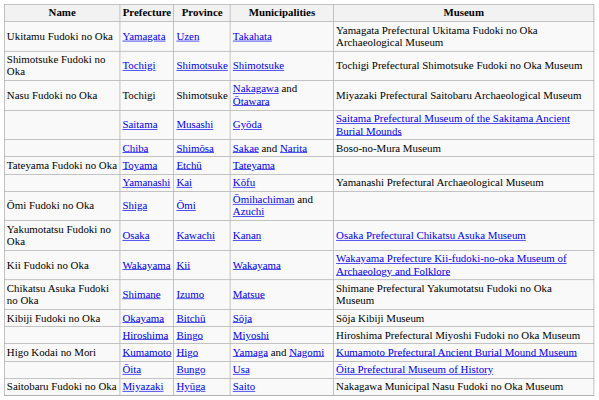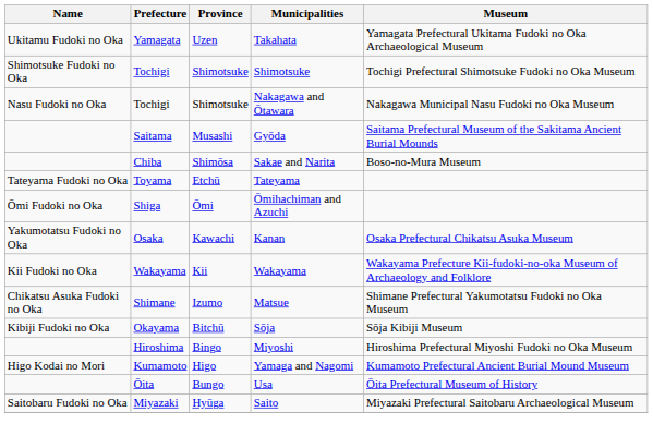 <table class="wikitable">
 <tr>
 <th>Name</th>
 <th>Prefecture</th>
 <th>Province</th>
 <th>Municipalities</th>
 <th>Museum</th>
 </tr>
 <tr>
 <td>Ukitamu Fudoki no Oka</td>
 <td><a href='#'>Yamagata</a></td>
 <td><a href='#'>Uzen</a></td>
 <td><a href='#'>Takahata</a></td>
 <td>Yamagata Prefectural Ukitama Fudoki no Oka Archaeological Museum</td>
 </tr>
 <tr>
 <td>Shimotsuke Fudoki no Oka</td>
 <td><a href='#'>Tochigi</a></td>
 <td><a href='#'>Shimotsuke</a></td>
 <td><a href='#'>Shimotsuke</a></td>
 <td>Tochigi Prefectural Shimotsuke Fudoki no Oka Museum</td>
 </tr>
 <tr>
 <td>Nasu Fudoki no Oka</td>
 <td>Tochigi</td>
 <td>Shimotsuke</td>
 <td><a href='#'>Nakagawa</a> and <a href='#'>Ōtawara</a></td>
-<td>Miyazaki Prefectural Saitobaru Archaeological Museum</td>
+<td>Nakagawa Municipal Nasu Fudoki no Oka Museum</td>
 </tr>
 <tr>
 <td></td>
 <td><a href='#'>Saitama</a></td>
 <td><a href='#'>Musashi</a></td>
 <td><a href='#'>Gyōda</a></td>
 <td><a href='#'>Saitama Prefectural Museum of the Sakitama Ancient Burial Mounds</a></td>
 </tr>
 <tr>
 <td></td>
 <td><a href='#'>Chiba</a></td>
 <td><a href='#'>Shimōsa</a></td>
 <td><a href='#'>Sakae</a> and <a href='#'>Narita</a></td>
 <td>Boso-no-Mura Museum</td>
 </tr>
 <tr>
 <td>Tateyama Fudoki no Oka</td>
 <td><a href='#'>Toyama</a></td>
 <td><a href='#'>Etchū</a></td>
 <td><a href='#'>Tateyama</a></td>
 <td></td>
-</tr>
-<tr>
-<td></td>
-<td><a href='#'>Yamanashi</a></td>
-<td><a href='#'>Kai</a></td>
-<td><a href='#'>Kōfu</a></td>
-<td>Yamanashi Prefectural Archaeological Museum</td>
 </tr>
 <tr>
 <td>Ōmi Fudoki no Oka</td>
 <td><a href='#'>Shiga</a></td>
 <td><a href='#'>Ōmi</a></td>
 <td><a href='#'>Ōmihachiman</a> and <a href='#'>Azuchi</a></td>
 <td></td>
 </tr>
 <tr>
 <td>Yakumotatsu Fudoki no Oka</td>
 <td><a href='#'>Osaka</a></td>
 <td><a href='#'>Kawachi</a></td>
 <td><a href='#'>Kanan</a></td>
 <td><a href='#'>Osaka Prefectural Chikatsu Asuka Museum</a></td>
 </tr>
 <tr>
 <td>Kii Fudoki no Oka</td>
 <td><a href='#'>Wakayama</a></td>
 <td><a href='#'>Kii</a></td>
 <td><a href='#'>Wakayama</a></td>
 <td><a href='#'>Wakayama Prefecture Kii-fudoki-no-oka Museum of Archaeology and Folklore</a></td>
 </tr>
 <tr>
 <td>Chikatsu Asuka Fudoki no Oka</td>
 <td><a href='#'>Shimane</a></td>
 <td><a href='#'>Izumo</a></td>
 <td><a href='#'>Matsue</a></td>
 <td>Shimane Prefectural Yakumotatsu Fudoki no Oka Museum</td>
 </tr>
 <tr>
 <td>Kibiji Fudoki no Oka</td>
 <td><a href='#'>Okayama</a></td>
 <td><a href='#'>Bitchū</a></td>
 <td><a href='#'>Sōja</a></td>
 <td>Sōja Kibiji Museum</td>
 </tr>
 <tr>
 <td></td>
 <td><a href='#'>Hiroshima</a></td>
 <td><a href='#'>Bingo</a></td>
 <td><a href='#'>Miyoshi</a></td>
 <td>Hiroshima Prefectural Miyoshi Fudoki no Oka Museum</td>
 </tr>
 <tr>
 <td>Higo Kodai no Mori</td>
 <td><a href='#'>Kumamoto</a></td>
 <td><a href='#'>Higo</a></td>
 <td><a href='#'>Yamaga</a> and <a href='#'>Nagomi</a></td>
 <td><a href='#'>Kumamoto Prefectural Ancient Burial Mound Museum</a></td>
 </tr>
 <tr>
 <td></td>
 <td><a href='#'>Ōita</a></td>
 <td><a href='#'>Bungo</a></td>
 <td><a href='#'>Usa</a></td>
 <td><a href='#'>Ōita Prefectural Museum of History</a></td>
 </tr>
 <tr>
 <td>Saitobaru Fudoki no Oka</td>
 <td><a href='#'>Miyazaki</a></td>
 <td><a href='#'>Hyūga</a></td>
 <td><a href='#'>Saito</a></td>
-<td>Nakagawa Municipal Nasu Fudoki no Oka Museum</td>
+<td>Miyazaki Prefectural Saitobaru Archaeological Museum</td>
 </tr>
 <tr>
 </tr>
 </table>
